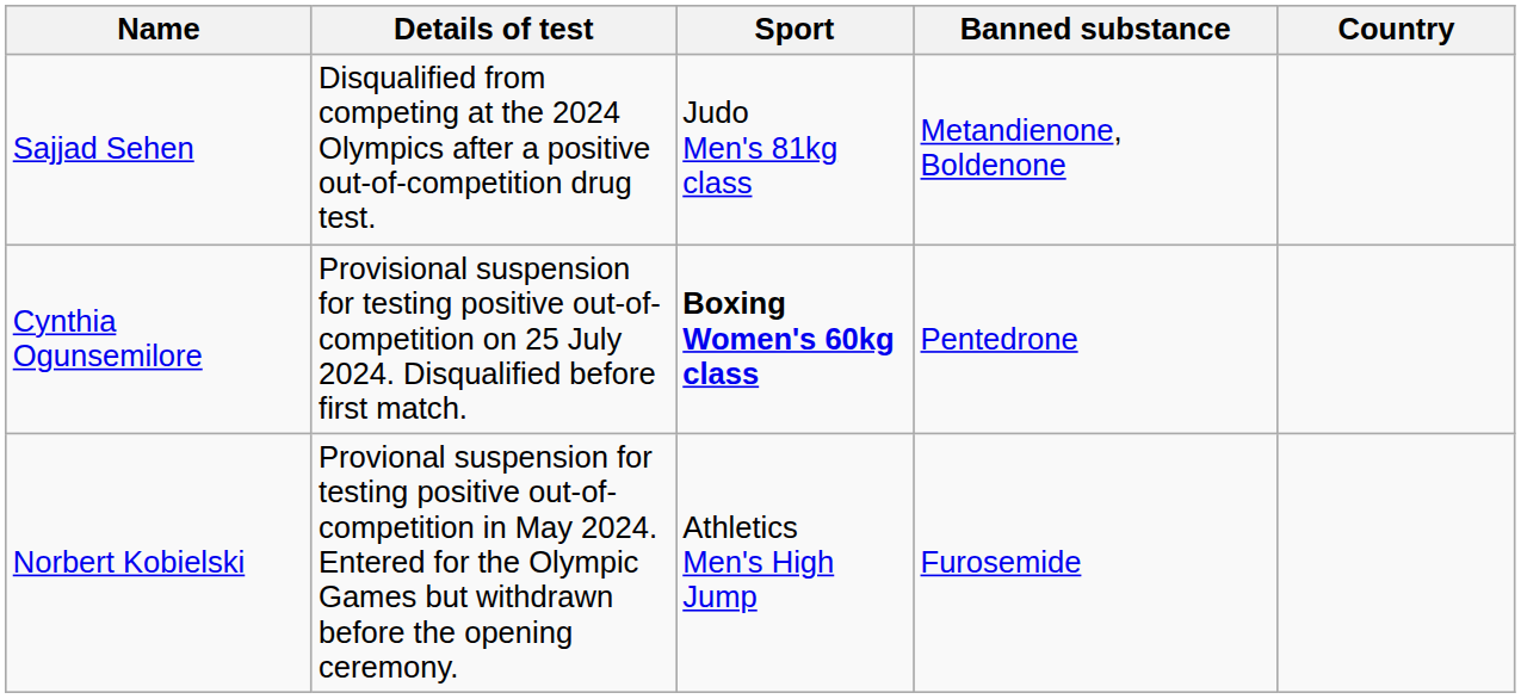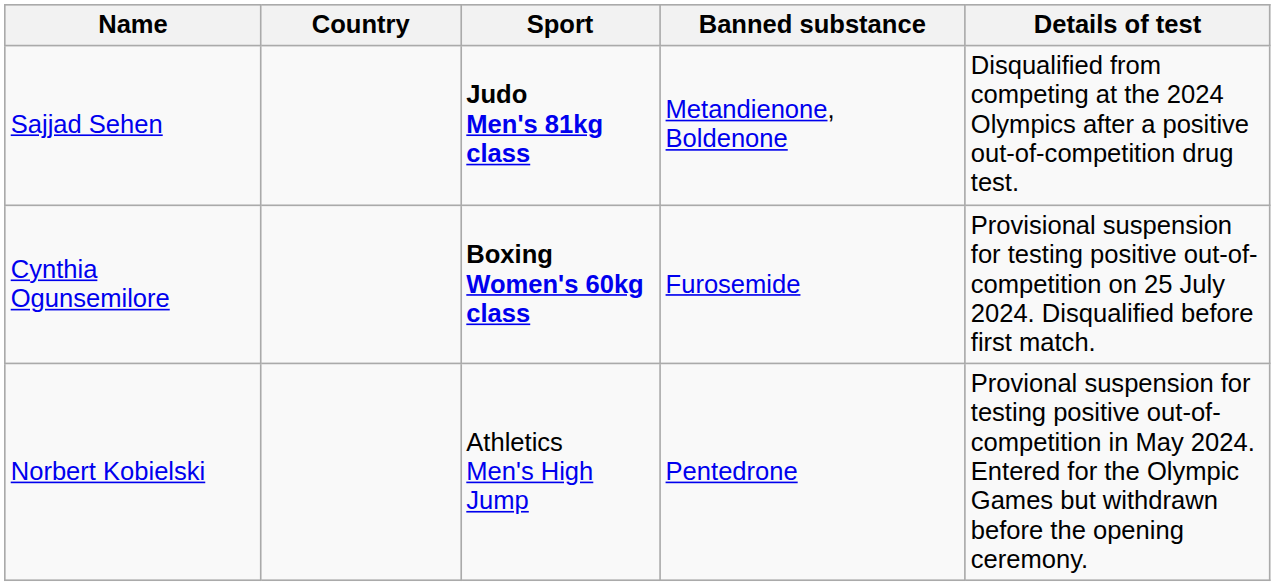 <table class="wikitable sortable"  style="font-size:98%; font-size:98%;">
 <tr>
 <th style="width:150px;">Name</th>
-<th style="width:180px;">Details of test</th>
+<th style="width:115px;">Country</th>
 <th style="width:115px;">Sport</th>
 <th style="width:180px;">Banned substance</th>
-<th style="width:115px;">Country</th>
+<th style="width:180px;">Details of test</th>
 </tr>
 <tr>
 <td><a href='#'>Sajjad Sehen</a></td>
+<td></td>
+<td><strong>Judo <br> <a href='#'>Men's 81kg class</a></strong></td>
+<td><a href='#'>Metandienone</a>, <a href='#'>Boldenone</a></td>
 <td>Disqualified from competing at the 2024 Olympics after a positive out-of-competition drug test.</td>
-<td>Judo <br> <a href='#'>Men's 81kg class</a></td>
-<td><a href='#'>Metandienone</a>, <a href='#'>Boldenone</a></td>
-<td></td>
 </tr>
 <tr>
 <td><a href='#'>Cynthia Ogunsemilore</a></td>
+<td></td>
+<td><strong>Boxing <br> <a href='#'>Women's 60kg class</a></strong></td>
+<td><a href='#'>Furosemide</a></td>
 <td>Provisional suspension for testing positive out-of-competition on 25 July 2024. Disqualified before first match.</td>
-<td><strong>Boxing <br> <a href='#'>Women's 60kg class</a></strong></td>
-<td><a href='#'>Pentedrone</a></td>
-<td></td>
 </tr>
 <tr>
 <td><a href='#'>Norbert Kobielski</a></td>
+<td></td>
+<td>Athletics <br> <a href='#'>Men's High Jump</a></td>
+<td><a href='#'>Pentedrone</a></td>
 <td>Provional suspension for testing positive out-of-competition in May 2024. Entered for the Olympic Games but withdrawn before the opening ceremony. </td>
-<td>Athletics <br> <a href='#'>Men's High Jump</a></td>
-<td><a href='#'>Furosemide</a></td>
-<td></td>
 </tr>
 </table>
